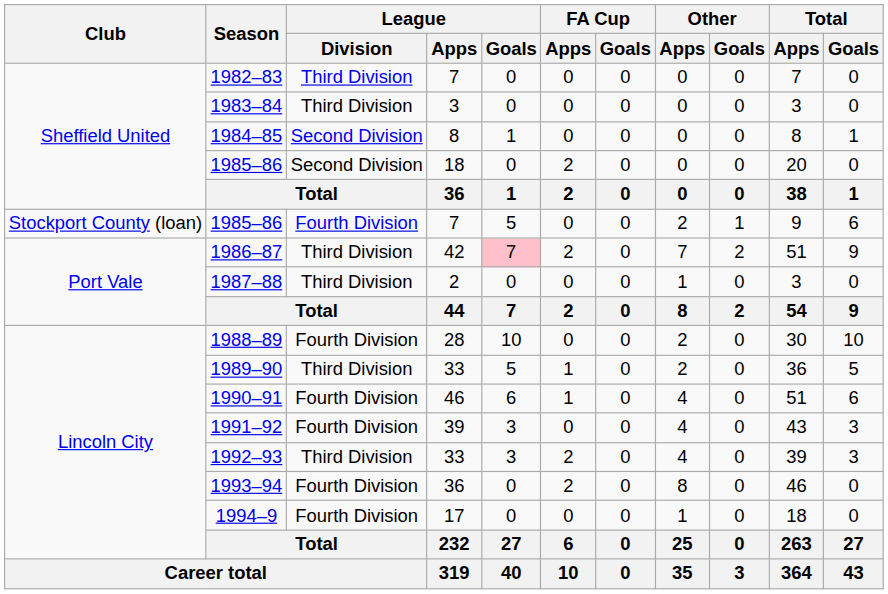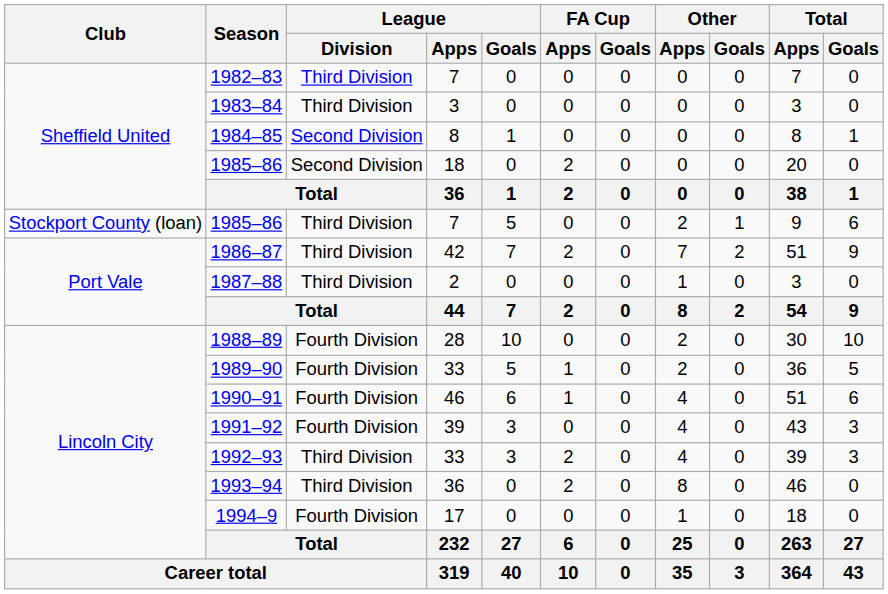 <table class="wikitable" style="text-align: center;">
 <tr>
 <th rowspan="2">Club</th>
 <th rowspan="2">Season</th>
 <th colspan="3">League</th>
 <th colspan="2">FA Cup</th>
 <th colspan="2">Other</th>
 <th colspan="2">Total</th>
 </tr>
 <tr>
 <th>Division</th>
 <th>Apps</th>
 <th>Goals</th>
 <th>Apps</th>
 <th>Goals</th>
 <th>Apps</th>
 <th>Goals</th>
 <th>Apps</th>
 <th>Goals</th>
 </tr>
 <tr>
 <td rowspan="5"><a href='#'>Sheffield United</a></td>
 <td><a href='#'>1982–83</a></td>
 <td><a href='#'>Third Division</a></td>
 <td>7</td>
 <td>0</td>
 <td>0</td>
 <td>0</td>
 <td>0</td>
 <td>0</td>
 <td>7</td>
 <td>0</td>
 </tr>
 <tr>
 <td><a href='#'>1983–84</a></td>
 <td>Third Division</td>
 <td>3</td>
 <td>0</td>
 <td>0</td>
 <td>0</td>
 <td>0</td>
 <td>0</td>
 <td>3</td>
 <td>0</td>
 </tr>
 <tr>
 <td><a href='#'>1984–85</a></td>
 <td><a href='#'>Second Division</a></td>
 <td>8</td>
 <td>1</td>
 <td>0</td>
 <td>0</td>
 <td>0</td>
 <td>0</td>
 <td>8</td>
 <td>1</td>
 </tr>
 <tr>
 <td><a href='#'>1985–86</a></td>
 <td>Second Division</td>
 <td>18</td>
 <td>0</td>
 <td>2</td>
 <td>0</td>
 <td>0</td>
 <td>0</td>
 <td>20</td>
 <td>0</td>
 </tr>
 <tr>
 <th colspan="2">Total</th>
 <th>36</th>
 <th>1</th>
 <th>2</th>
 <th>0</th>
 <th>0</th>
 <th>0</th>
 <th>38</th>
 <th>1</th>
 </tr>
 <tr>
 <td><a href='#'>Stockport County</a> (loan)</td>
 <td><a href='#'>1985–86</a></td>
-<td><a href='#'>Fourth Division</a></td>
+<td>Third Division</td>
 <td>7</td>
 <td>5</td>
 <td>0</td>
 <td>0</td>
 <td>2</td>
 <td>1</td>
 <td>9</td>
 <td>6</td>
 </tr>
 <tr>
 <td rowspan="3"><a href='#'>Port Vale</a></td>
 <td><a href='#'>1986–87</a></td>
 <td>Third Division</td>
 <td>42</td>
-<td style="background: pink;">7</td>
+<td>7</td>
 <td>2</td>
 <td>0</td>
 <td>7</td>
 <td>2</td>
 <td>51</td>
 <td>9</td>
 </tr>
 <tr>
 <td><a href='#'>1987–88</a></td>
 <td>Third Division</td>
 <td>2</td>
 <td>0</td>
 <td>0</td>
 <td>0</td>
 <td>1</td>
 <td>0</td>
 <td>3</td>
 <td>0</td>
 </tr>
 <tr>
 <th colspan="2">Total</th>
 <th>44</th>
 <th>7</th>
 <th>2</th>
 <th>0</th>
 <th>8</th>
 <th>2</th>
 <th>54</th>
 <th>9</th>
 </tr>
 <tr>
 <td rowspan="8"><a href='#'>Lincoln City</a></td>
 <td><a href='#'>1988–89</a></td>
 <td>Fourth Division</td>
 <td>28</td>
 <td>10</td>
 <td>0</td>
 <td>0</td>
 <td>2</td>
 <td>0</td>
 <td>30</td>
 <td>10</td>
 </tr>
 <tr>
 <td><a href='#'>1989–90</a></td>
-<td>Third Division</td>
+<td>Fourth Division</td>
 <td>33</td>
 <td>5</td>
 <td>1</td>
 <td>0</td>
 <td>2</td>
 <td>0</td>
 <td>36</td>
 <td>5</td>
 </tr>
 <tr>
 <td><a href='#'>1990–91</a></td>
 <td>Fourth Division</td>
 <td>46</td>
 <td>6</td>
 <td>1</td>
 <td>0</td>
 <td>4</td>
 <td>0</td>
 <td>51</td>
 <td>6</td>
 </tr>
 <tr>
 <td><a href='#'>1991–92</a></td>
 <td>Fourth Division</td>
 <td>39</td>
 <td>3</td>
 <td>0</td>
 <td>0</td>
 <td>4</td>
 <td>0</td>
 <td>43</td>
 <td>3</td>
 </tr>
 <tr>
 <td><a href='#'>1992–93</a></td>
 <td>Third Division</td>
 <td>33</td>
 <td>3</td>
 <td>2</td>
 <td>0</td>
 <td>4</td>
 <td>0</td>
 <td>39</td>
 <td>3</td>
 </tr>
 <tr>
 <td><a href='#'>1993–94</a></td>
-<td>Fourth Division</td>
+<td>Third Division</td>
 <td>36</td>
 <td>0</td>
 <td>2</td>
 <td>0</td>
 <td>8</td>
 <td>0</td>
 <td>46</td>
 <td>0</td>
 </tr>
 <tr>
 <td><a href='#'>1994–9</a></td>
 <td>Fourth Division</td>
 <td>17</td>
 <td>0</td>
 <td>0</td>
 <td>0</td>
 <td>1</td>
 <td>0</td>
 <td>18</td>
 <td>0</td>
 </tr>
 <tr>
 <th colspan="2">Total</th>
 <th>232</th>
 <th>27</th>
 <th>6</th>
 <th>0</th>
 <th>25</th>
 <th>0</th>
 <th>263</th>
 <th>27</th>
 </tr>
 <tr>
 <th colspan="3">Career total</th>
 <th>319</th>
 <th>40</th>
 <th>10</th>
 <th>0</th>
 <th>35</th>
 <th>3</th>
 <th>364</th>
 <th>43</th>
 </tr>
 </table>
